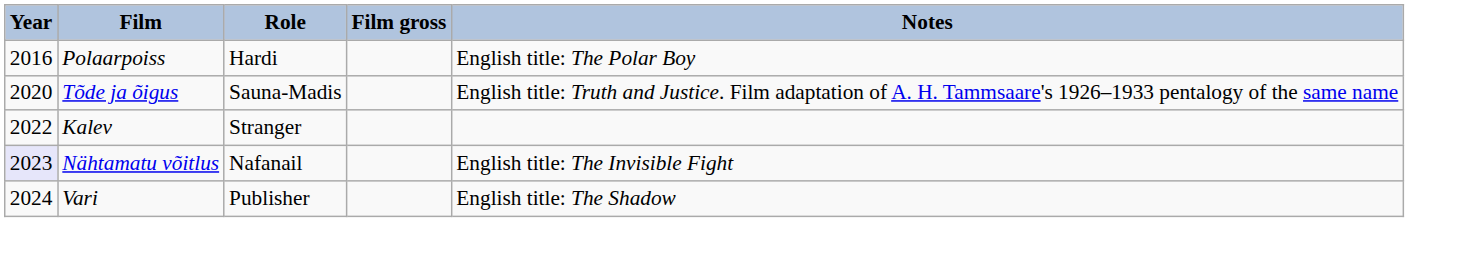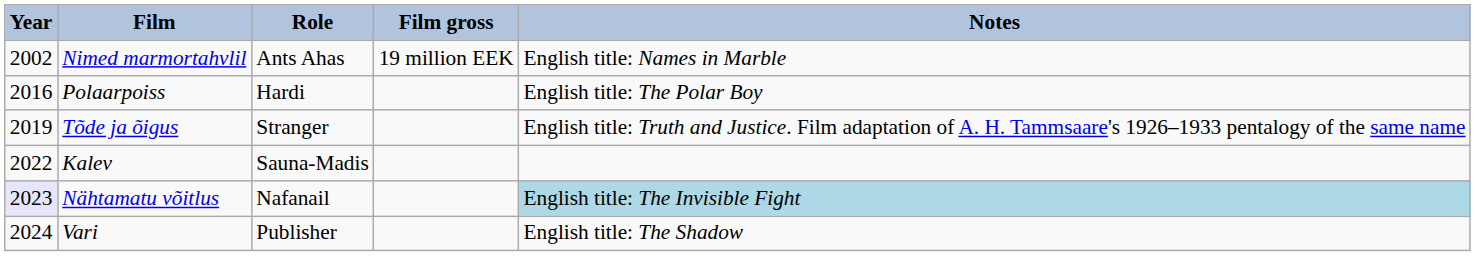 <table class="wikitable" style="font-size:90%;">
 <tr>
 <th style="background:#B0C4DE;">Year</th>
 <th style="background:#B0C4DE;">Film</th>
 <th style="background:#B0C4DE;">Role</th>
 <th style="background:#B0C4DE;">Film gross</th>
 <th style="background:#B0C4DE;">Notes</th>
 </tr>
 <tr>
+<td>2002</td>
+<td><em><a href='#'>Nimed marmortahvlil</a></em></td>
+<td>Ants Ahas</td>
+<td>19 million EEK</td>
+<td>English title: <em>Names in Marble</em></td>
+</tr>
+<tr>
 <td>2016</td>
 <td><em>Polaarpoiss</em></td>
 <td>Hardi</td>
 <td></td>
 <td>English title: <em>The Polar Boy</em></td>
 </tr>
 <tr>
-<td>2020</td>
+<td>2019</td>
 <td><em><a href='#'>Tõde ja õigus</a></em></td>
-<td>Sauna-Madis</td>
+<td>Stranger</td>
 <td></td>
 <td>English title:  <em>Truth and Justice</em>. Film adaptation of <a href='#'>A. H. Tammsaare</a>'s 1926–1933 pentalogy of the <a href='#'>same name</a></td>
 </tr>
 <tr>
 <td>2022</td>
 <td><em>Kalev</em></td>
-<td>Stranger</td>
+<td>Sauna-Madis</td>
 <td></td>
 </tr>
 <tr>
 <td style="background: lavender;">2023</td>
 <td><em><a href='#'>Nähtamatu võitlus</a></em></td>
 <td>Nafanail</td>
 <td></td>
-<td>English title: <em>The Invisible Fight</em></td>
+<td style="background: lightblue;">English title: <em>The Invisible Fight</em></td>
 </tr>
 <tr>
 <td>2024</td>
 <td><em>Vari</em></td>
 <td>Publisher</td>
 <td></td>
 <td>English title: <em>The Shadow</em></td>
 </tr>
 </table>
